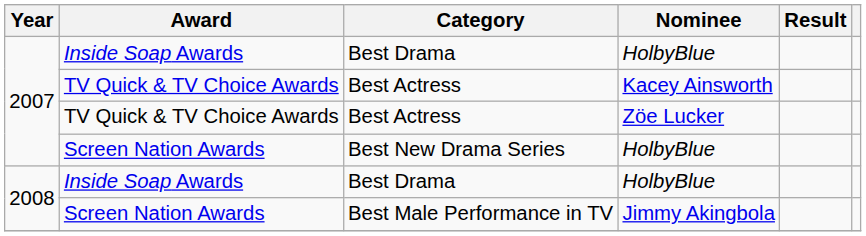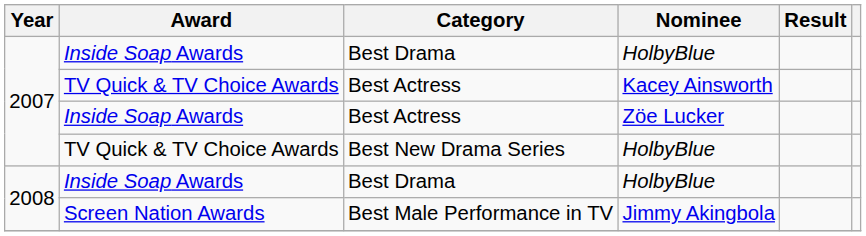 <table class="wikitable">
 <tr style="background:#ccc; text-align:center;">
 <th>Year</th>
 <th>Award</th>
 <th>Category</th>
 <th>Nominee</th>
 <th>Result</th>
 <th></th>
 </tr>
 <tr>
 <td rowspan="4">2007</td>
 <td><a href='#'><em>Inside Soap</em> Awards</a></td>
 <td>Best Drama</td>
 <td><em>HolbyBlue</em></td>
 <td></td>
 <td style="text-align:center;"></td>
 </tr>
 <tr>
 <td><a href='#'>TV Quick & TV Choice Awards</a></td>
 <td>Best Actress</td>
 <td><a href='#'>Kacey Ainsworth</a></td>
 <td></td>
 <td style="text-align:center;"></td>
 </tr>
 <tr>
-<td>TV Quick & TV Choice Awards</td>
+<td><a href='#'><em>Inside Soap</em> Awards</a></td>
 <td>Best Actress</td>
 <td><a href='#'>Zöe Lucker</a></td>
 <td></td>
 <td style="text-align:center;"></td>
 </tr>
 <tr>
-<td><a href='#'>Screen Nation Awards</a></td>
+<td>TV Quick & TV Choice Awards</td>
 <td>Best New Drama Series</td>
 <td><em>HolbyBlue</em></td>
 <td></td>
 <td style="text-align:center;"></td>
 </tr>
 <tr>
 <td rowspan="2">2008</td>
 <td><a href='#'><em>Inside Soap</em> Awards</a></td>
 <td>Best Drama</td>
 <td><em>HolbyBlue</em></td>
 <td></td>
 <td style="text-align:center;"></td>
 </tr>
 <tr>
 <td><a href='#'>Screen Nation Awards</a></td>
 <td>Best Male Performance in TV</td>
 <td><a href='#'>Jimmy Akingbola</a></td>
 <td></td>
 <td style="text-align:center;"></td>
 </tr>
 <tr>
 </tr>
 </table>
